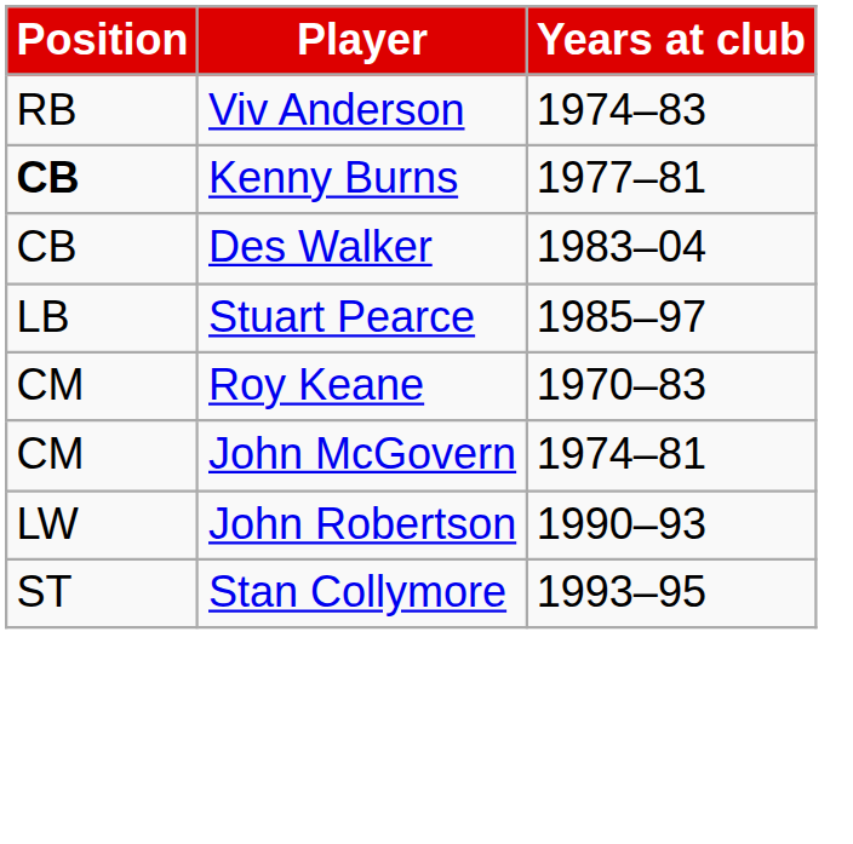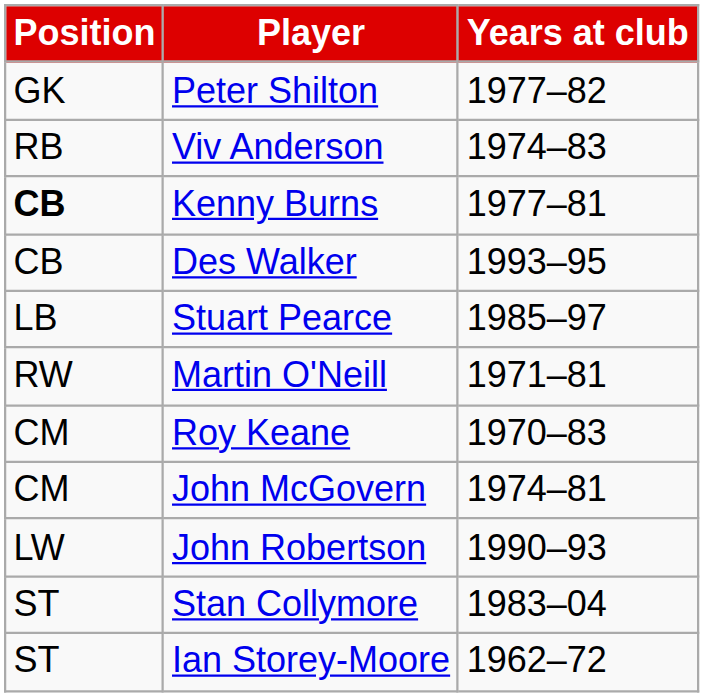 <table class="wikitable sortable">
 <tr>
 <th style="background:#d00; color:#fff;" scope="col">Position</th>
 <th style="background:#d00; color:#fff;" scope="col">Player</th>
 <th style="background:#d00; color:#fff;" scope="col">Years at club</th>
+</tr>
+<tr>
+<td>GK</td>
+<td> <a href='#'>Peter Shilton</a></td>
+<td>1977–82</td>
 </tr>
 <tr>
 <td>RB</td>
 <td> <a href='#'>Viv Anderson</a></td>
 <td>1974–83</td>
 </tr>
 <tr>
 <td><strong>CB</strong></td>
 <td> <a href='#'>Kenny Burns</a></td>
 <td>1977–81</td>
 </tr>
 <tr>
 <td>CB</td>
 <td> <a href='#'>Des Walker</a></td>
-<td>1983–04</td>
+<td>1993–95</td>
 </tr>
 <tr>
 <td>LB</td>
 <td> <a href='#'>Stuart Pearce</a></td>
 <td>1985–97</td>
+</tr>
+<tr>
+<td>RW</td>
+<td> <a href='#'>Martin O'Neill</a></td>
+<td>1971–81</td>
 </tr>
 <tr>
 <td>CM</td>
 <td> <a href='#'>Roy Keane</a></td>
 <td>1970–83</td>
 </tr>
 <tr>
 <td>CM</td>
 <td> <a href='#'>John McGovern</a></td>
 <td>1974–81</td>
 </tr>
 <tr>
 <td>LW</td>
 <td> <a href='#'>John Robertson</a></td>
 <td>1990–93</td>
 </tr>
 <tr>
 <td>ST</td>
 <td> <a href='#'>Stan Collymore</a></td>
-<td>1993–95</td>
+<td>1983–04</td>
+</tr>
+<tr>
+<td>ST</td>
+<td> <a href='#'>Ian Storey-Moore</a></td>
+<td>1962–72</td>
 </tr>
 </table>
